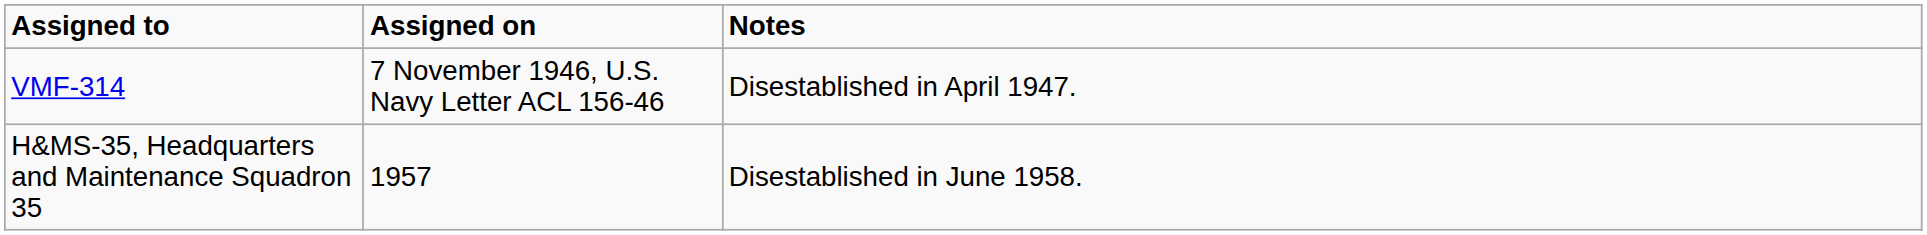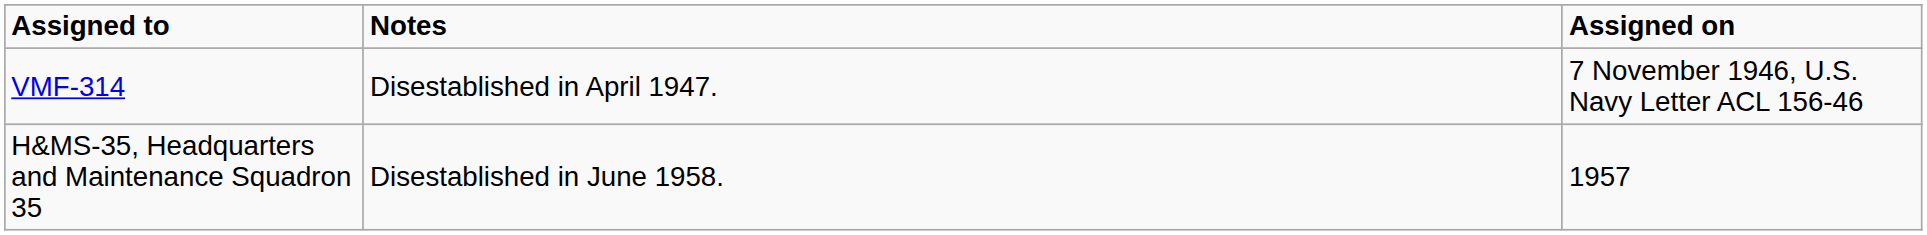 <table class="wikitable" style="width: 70%;">
 <tr>
 <td style="width: 200px;"><strong>Assigned to</strong></td>
+<td><strong>Notes</strong></td>
 <td style="width: 200px;"><strong>Assigned on</strong></td>
-<td><strong>Notes</strong></td>
 </tr>
 <tr>
 <td><a href='#'>VMF-314</a></td>
+<td>Disestablished in April 1947.</td>
 <td>7 November 1946, U.S. Navy Letter ACL 156-46</td>
-<td>Disestablished in April 1947.</td>
 </tr>
 <tr>
 <td>H&MS-35, Headquarters and Maintenance Squadron 35</td>
+<td>Disestablished in June 1958.</td>
 <td>1957</td>
-<td>Disestablished in June 1958.</td>
 </tr>
 </table>
